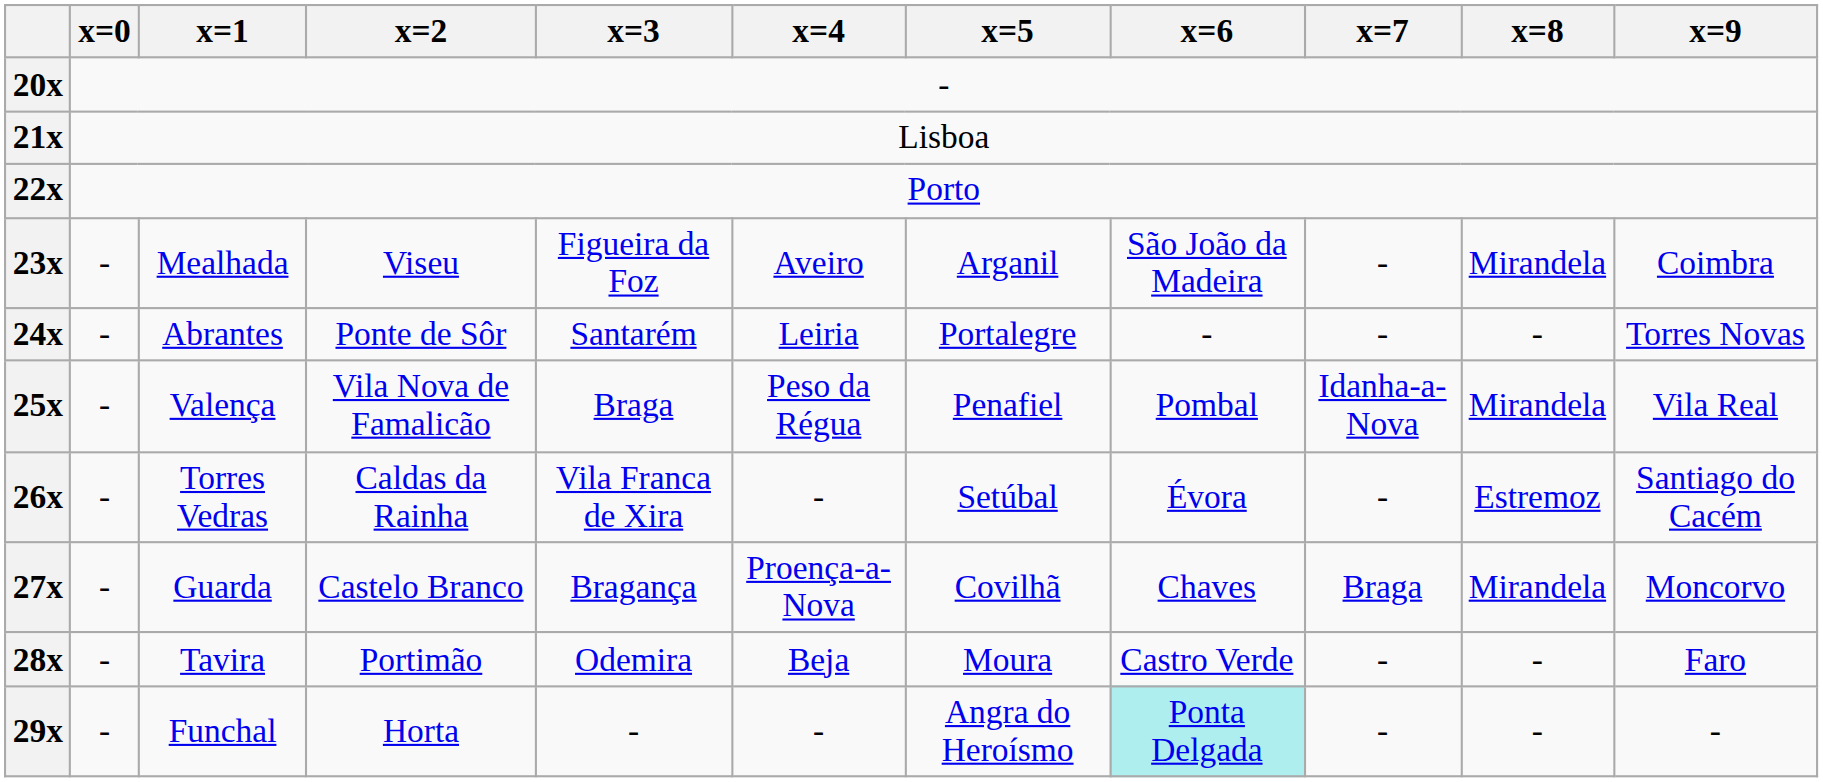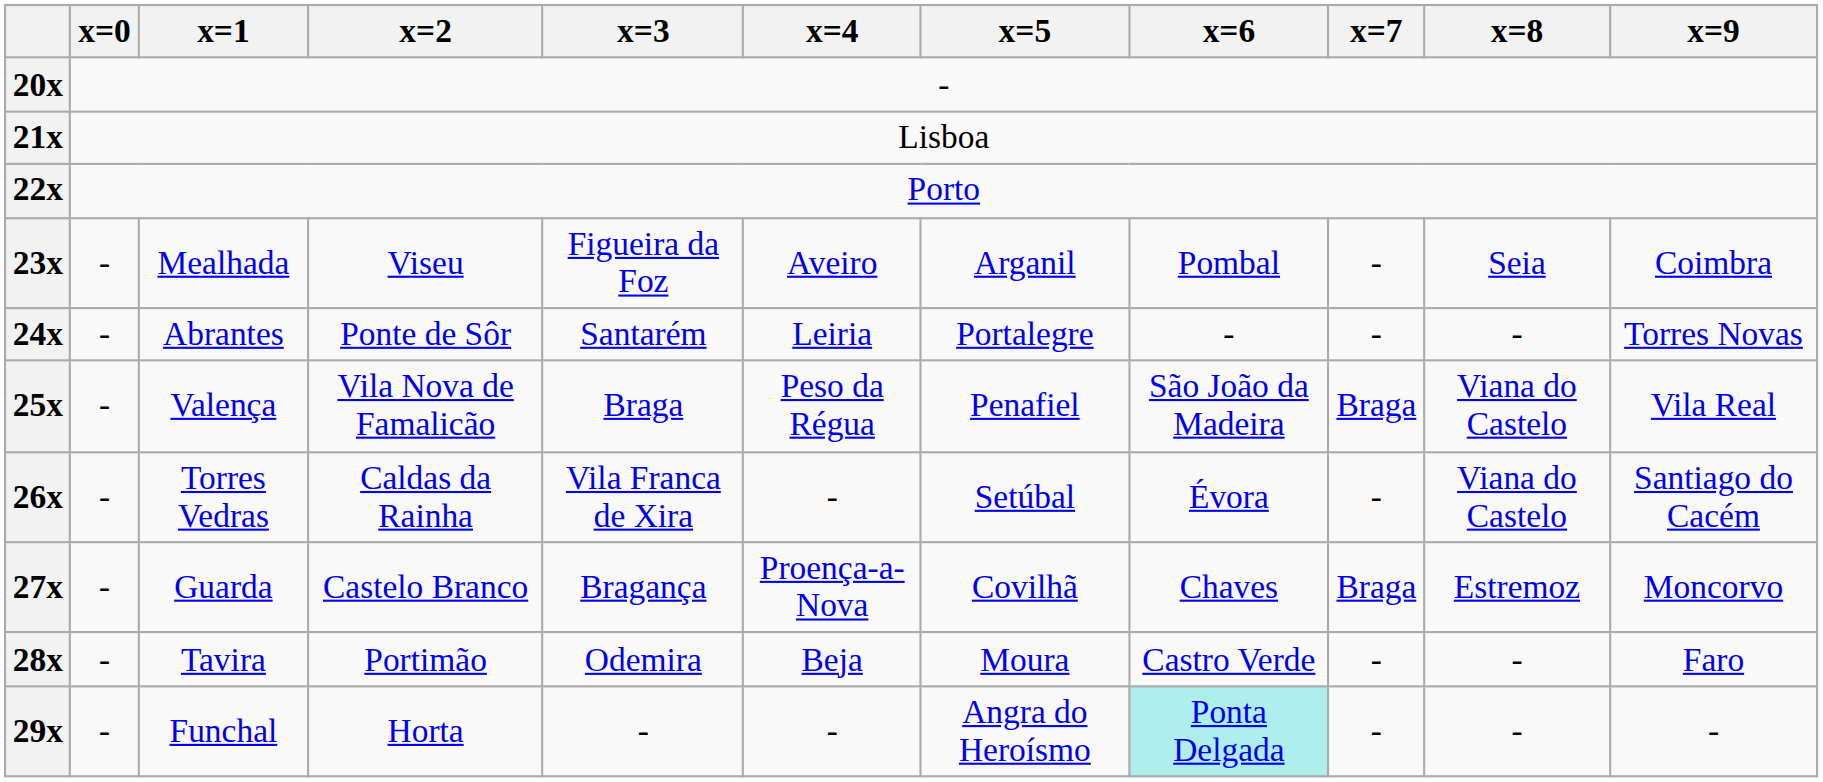 <table class="wikitable" style="text-align:center">
 <tr>
 <th></th>
 <th>x=0</th>
 <th>x=1</th>
 <th>x=2</th>
 <th>x=3</th>
 <th>x=4</th>
 <th>x=5</th>
 <th>x=6</th>
 <th>x=7</th>
 <th>x=8</th>
 <th>x=9</th>
 </tr>
 <tr>
 <th>20x</th>
 <td colspan=10>-</td>
 </tr>
 <tr>
 <th>21x</th>
 <td colspan=10>Lisboa</td>
 </tr>
 <tr>
 <th>22x</th>
 <td colspan=10><a href='#'>Porto</a></td>
 </tr>
 <tr>
 <th>23x</th>
 <td>-</td>
 <td><a href='#'>Mealhada</a></td>
 <td><a href='#'>Viseu</a></td>
 <td><a href='#'>Figueira da Foz</a></td>
 <td><a href='#'>Aveiro</a></td>
 <td><a href='#'>Arganil</a></td>
-<td><a href='#'>São João da Madeira</a></td>
+<td><a href='#'>Pombal</a></td>
 <td>-</td>
-<td><a href='#'>Mirandela</a></td>
+<td><a href='#'>Seia</a></td>
 <td><a href='#'>Coimbra</a></td>
 </tr>
 <tr>
 <th>24x</th>
 <td>-</td>
 <td><a href='#'>Abrantes</a></td>
 <td><a href='#'>Ponte de Sôr</a></td>
 <td><a href='#'>Santarém</a></td>
 <td><a href='#'>Leiria</a></td>
 <td><a href='#'>Portalegre</a></td>
 <td>-</td>
 <td>-</td>
 <td>-</td>
 <td><a href='#'>Torres Novas</a></td>
 </tr>
 <tr>
 <th>25x</th>
 <td>-</td>
 <td><a href='#'>Valença</a></td>
 <td><a href='#'>Vila Nova de Famalicão</a></td>
 <td><a href='#'>Braga</a></td>
 <td><a href='#'>Peso da Régua</a></td>
 <td><a href='#'>Penafiel</a></td>
-<td><a href='#'>Pombal</a></td>
-<td><a href='#'>Idanha-a-Nova</a></td>
-<td><a href='#'>Mirandela</a></td>
+<td><a href='#'>São João da Madeira</a></td>
+<td><a href='#'>Braga</a></td>
+<td><a href='#'>Viana do Castelo</a></td>
 <td><a href='#'>Vila Real</a></td>
 </tr>
 <tr>
 <th>26x</th>
 <td>-</td>
 <td><a href='#'>Torres Vedras</a></td>
 <td><a href='#'>Caldas da Rainha</a></td>
 <td><a href='#'>Vila Franca de Xira</a></td>
 <td>-</td>
 <td><a href='#'>Setúbal</a></td>
 <td><a href='#'>Évora</a></td>
 <td>-</td>
-<td><a href='#'>Estremoz</a></td>
+<td><a href='#'>Viana do Castelo</a></td>
 <td><a href='#'>Santiago do Cacém</a></td>
 </tr>
 <tr>
 <th>27x</th>
 <td>-</td>
 <td><a href='#'>Guarda</a></td>
 <td><a href='#'>Castelo Branco</a></td>
 <td><a href='#'>Bragança</a></td>
 <td><a href='#'>Proença-a-Nova</a></td>
 <td><a href='#'>Covilhã</a></td>
 <td><a href='#'>Chaves</a></td>
 <td><a href='#'>Braga</a></td>
-<td><a href='#'>Mirandela</a></td>
+<td><a href='#'>Estremoz</a></td>
 <td><a href='#'>Moncorvo</a></td>
 </tr>
 <tr>
 <th>28x</th>
 <td>-</td>
 <td><a href='#'>Tavira</a></td>
 <td><a href='#'>Portimão</a></td>
 <td><a href='#'>Odemira</a></td>
 <td><a href='#'>Beja</a></td>
 <td><a href='#'>Moura</a></td>
 <td><a href='#'>Castro Verde</a></td>
 <td>-</td>
 <td>-</td>
 <td><a href='#'>Faro</a></td>
 </tr>
 <tr>
 <th>29x</th>
 <td>-</td>
 <td><a href='#'>Funchal</a></td>
 <td><a href='#'>Horta</a></td>
 <td>-</td>
 <td>-</td>
 <td><a href='#'>Angra do Heroísmo</a></td>
 <td style="background: paleturquoise;"><a href='#'>Ponta Delgada</a></td>
 <td>-</td>
 <td>-</td>
 <td>-</td>
 </tr>
 </table>
